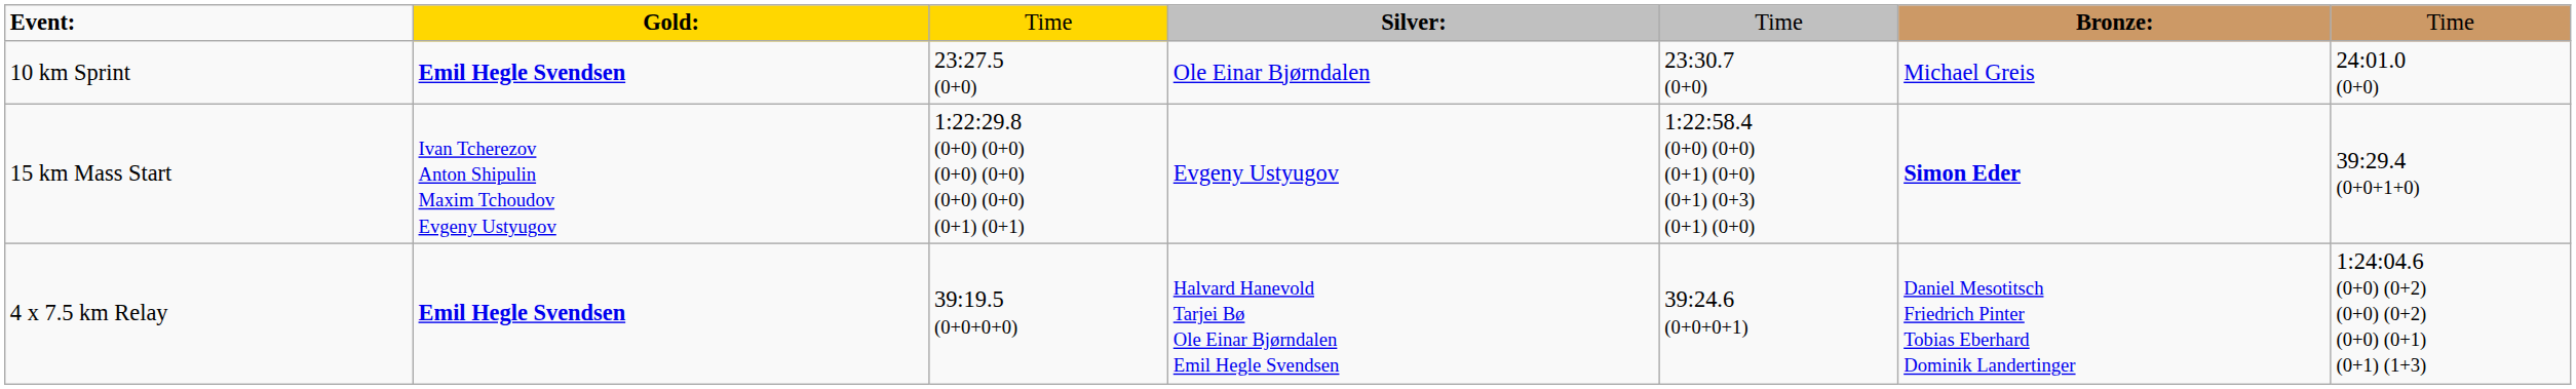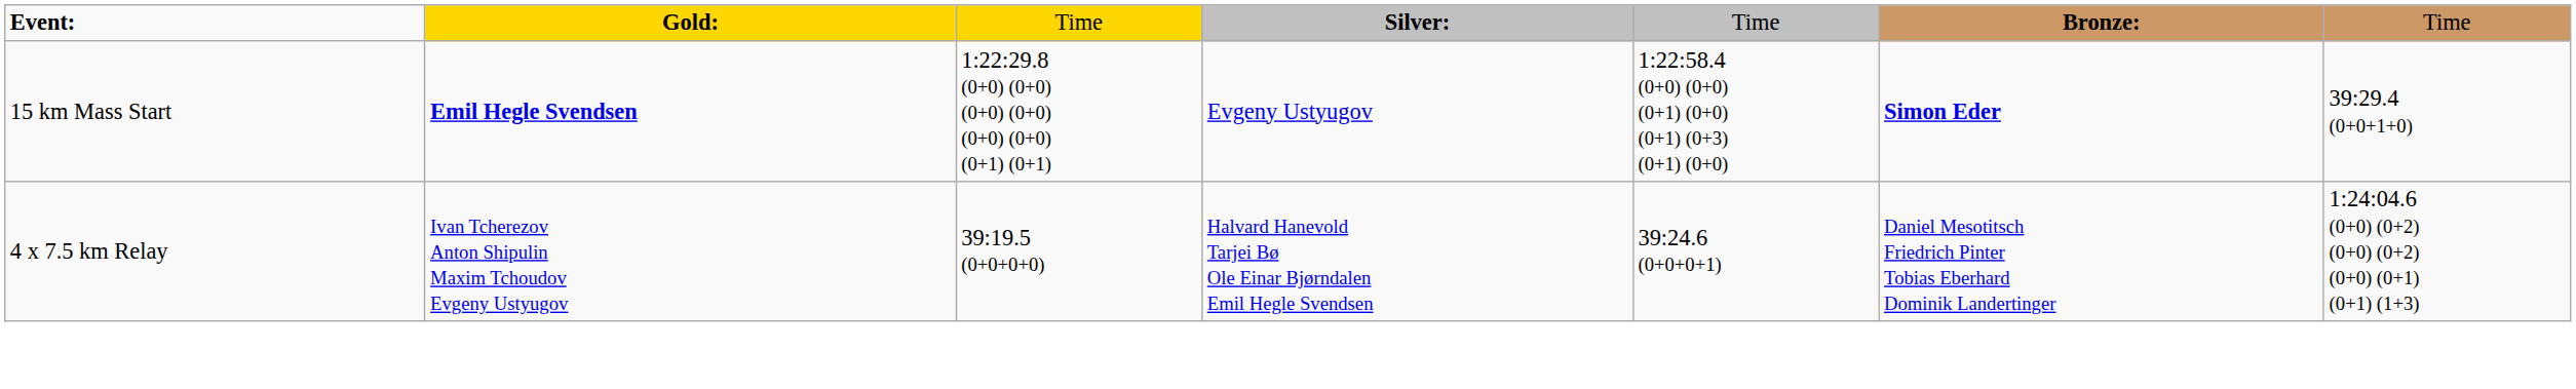 <table class="wikitable" width=90%>
 <tr>
 <td><strong>Event:</strong></td>
 <td style="text-align:center;background-color:gold;"><strong>Gold:</strong></td>
 <td style="text-align:center;background-color:gold;">Time</td>
 <td style="text-align:center;background-color:silver;"><strong>Silver:</strong></td>
 <td style="text-align:center;background-color:silver;">Time</td>
 <td style="text-align:center;background-color:#CC9966;"><strong>Bronze:</strong></td>
 <td style="text-align:center;background-color:#CC9966;">Time</td>
 </tr>
 <tr>
-<td>10 km Sprint<br><em></em></td>
+<td>15 km Mass Start<br></td>
 <td><strong><a href='#'>Emil Hegle Svendsen</a></strong><br><small></small></td>
-<td>23:27.5<br><small>(0+0)</small></td>
-<td><a href='#'>Ole Einar Bjørndalen</a><br><small></small></td>
-<td>23:30.7<br><small>(0+0)</small></td>
-<td><a href='#'>Michael Greis</a><br><small></small></td>
-<td>24:01.0<br><small>(0+0)</small></td>
-</tr>
-<tr>
-<td>15 km Mass Start<br></td>
-<td><strong></strong>  <br><small><a href='#'>Ivan Tcherezov</a><br><a href='#'>Anton Shipulin</a><br><a href='#'>Maxim Tchoudov</a><br><a href='#'>Evgeny Ustyugov</a></small></td>
 <td>1:22:29.8 <br><small>(0+0) (0+0)<br>(0+0) (0+0)<br>(0+0) (0+0)<br>(0+1) (0+1)</small></td>
 <td><a href='#'>Evgeny Ustyugov</a><br><small></small></td>
 <td>1:22:58.4 <br><small>(0+0) (0+0)<br>(0+1) (0+0)<br>(0+1) (0+3)<br>(0+1) (0+0)</small></td>
 <td><strong><a href='#'>Simon Eder</a><br><small></small></strong></td>
 <td>39:29.4<br><small>(0+0+1+0)</small></td>
 </tr>
 <tr>
 <td>4 x 7.5 km Relay<br><em></em></td>
-<td><strong><a href='#'>Emil Hegle Svendsen</a></strong><br><small></small></td>
+<td><strong></strong>  <br><small><a href='#'>Ivan Tcherezov</a><br><a href='#'>Anton Shipulin</a><br><a href='#'>Maxim Tchoudov</a><br><a href='#'>Evgeny Ustyugov</a></small></td>
 <td>39:19.5<br><small>(0+0+0+0)</small></td>
 <td>  <br><small><a href='#'>Halvard Hanevold</a><br><a href='#'>Tarjei Bø</a><br><a href='#'>Ole Einar Bjørndalen</a><br><a href='#'>Emil Hegle Svendsen</a></small></td>
 <td>39:24.6<br><small>(0+0+0+1)</small></td>
 <td>  <br><small><a href='#'>Daniel Mesotitsch</a><br><a href='#'>Friedrich Pinter</a><br><a href='#'>Tobias Eberhard</a><br><a href='#'>Dominik Landertinger</a></small></td>
 <td>1:24:04.6 <br><small>(0+0) (0+2)<br>(0+0) (0+2)<br>(0+0) (0+1)<br>(0+1) (1+3)</small></td>
 </tr>
 </table>
